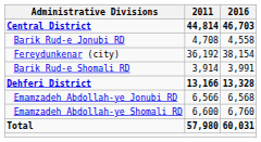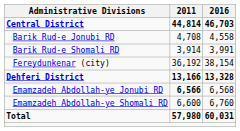 <table class="wikitable">
 <tr>
 <th>Administrative Divisions</th>
 <th>2011</th>
 <th>2016</th>
 </tr>
 <tr>
 <td><strong><a href='#'>Central District</a></strong></td>
 <td style="text-align: right;"><strong>44,814</strong></td>
 <td style="text-align: right;"><strong>46,703</strong></td>
 </tr>
 <tr>
 <td style="padding-left: 1em;"><a href='#'>Barik Rud-e Jonubi RD</a></td>
 <td style="text-align: right;">4,708</td>
 <td style="text-align: right;">4,558</td>
 </tr>
 <tr>
+<td style="padding-left: 1em;"><a href='#'>Barik Rud-e Shomali RD</a></td>
+<td style="text-align: right;">3,914</td>
+<td style="text-align: right;">3,991</td>
+</tr>
+<tr>
 <td style="padding-left: 1em;"><a href='#'>Fereydunkenar</a> (city)</td>
 <td style="text-align: right;">36,192</td>
 <td style="text-align: right;">38,154</td>
-</tr>
-<tr>
-<td style="padding-left: 1em;"><a href='#'>Barik Rud-e Shomali RD</a></td>
-<td style="text-align: right;">3,914</td>
-<td style="text-align: right;">3,991</td>
 </tr>
 <tr>
 <td><strong><a href='#'>Dehferi District</a></strong></td>
 <td style="text-align: right;"><strong>13,166</strong></td>
 <td style="text-align: right;"><strong>13,328</strong></td>
 </tr>
 <tr>
 <td style="padding-left: 1em;"><a href='#'>Emamzadeh Abdollah-ye Jonubi RD</a></td>
-<td style="text-align: right;">6,566</td>
+<td style="text-align: right;"><strong>6,566</strong></td>
 <td style="text-align: right;">6,568</td>
 </tr>
 <tr>
 <td style="padding-left: 1em;"><a href='#'>Emamzadeh Abdollah-ye Shomali RD</a></td>
 <td style="text-align: right;">6,600</td>
 <td style="text-align: right;">6,760</td>
 </tr>
 <tr>
 <td><strong>Total</strong></td>
 <td style="text-align: right;"><strong>57,980</strong></td>
 <td style="text-align: right;"><strong>60,031</strong></td>
 </tr>
 <tr>
 <td colspan=3></td>
 </tr>
 </table>
